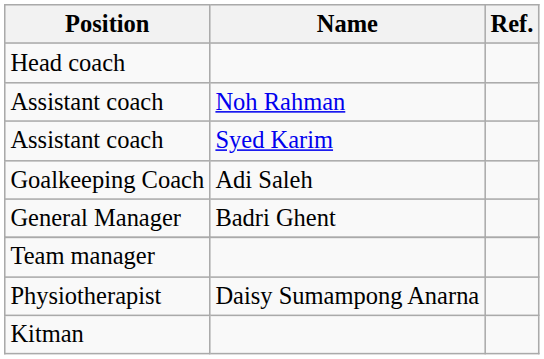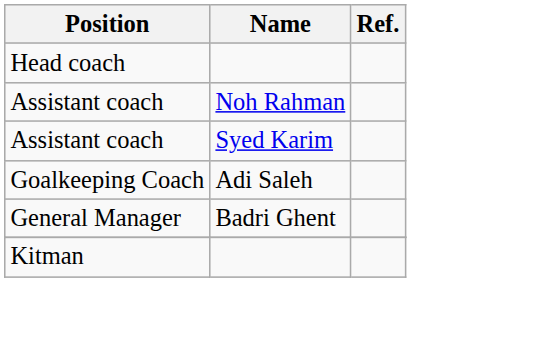 <table class="wikitable">
 <tr>
 <th>Position</th>
 <th>Name</th>
 <th>Ref.</th>
 </tr>
 <tr>
 <td>Head coach</td>
 <td></td>
 <td></td>
 </tr>
 <tr>
 <td>Assistant coach</td>
 <td> <a href='#'>Noh Rahman</a></td>
 <td></td>
 </tr>
 <tr>
 <td>Assistant coach</td>
 <td> <a href='#'>Syed Karim</a></td>
 <td></td>
 </tr>
 <tr>
 <td>Goalkeeping Coach</td>
 <td> Adi Saleh</td>
 <td></td>
 </tr>
 <tr>
 <td>General Manager</td>
 <td> Badri Ghent</td>
 <td></td>
 </tr>
 <tr>
 </tr>
 <tr>
-<td>Team manager</td>
-<td></td>
-<td></td>
-</tr>
-<tr>
-<td>Physiotherapist</td>
-<td> Daisy Sumampong Anarna</td>
-<td></td>
-</tr>
-<tr>
 <td>Kitman</td>
 <td></td>
 <td></td>
 </tr>
 </table>
